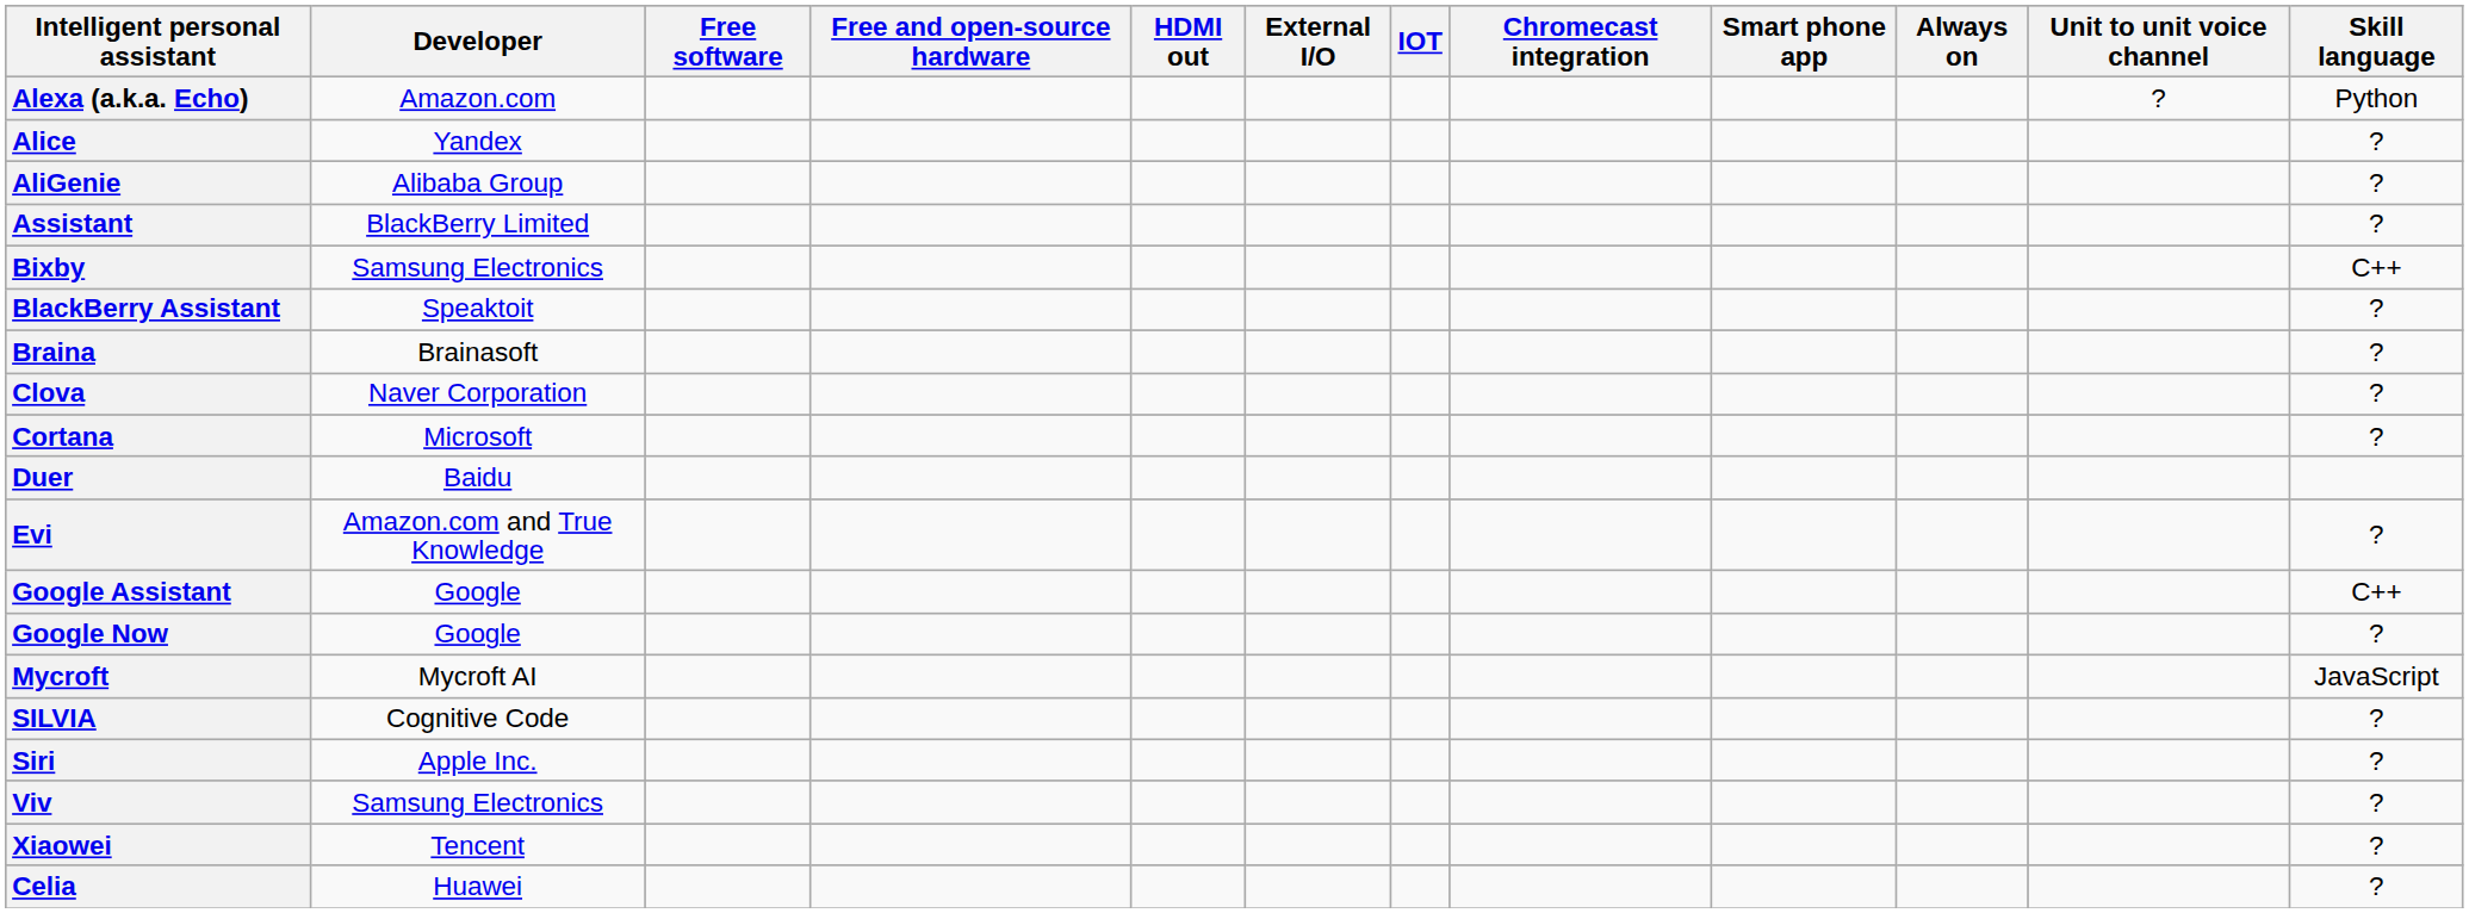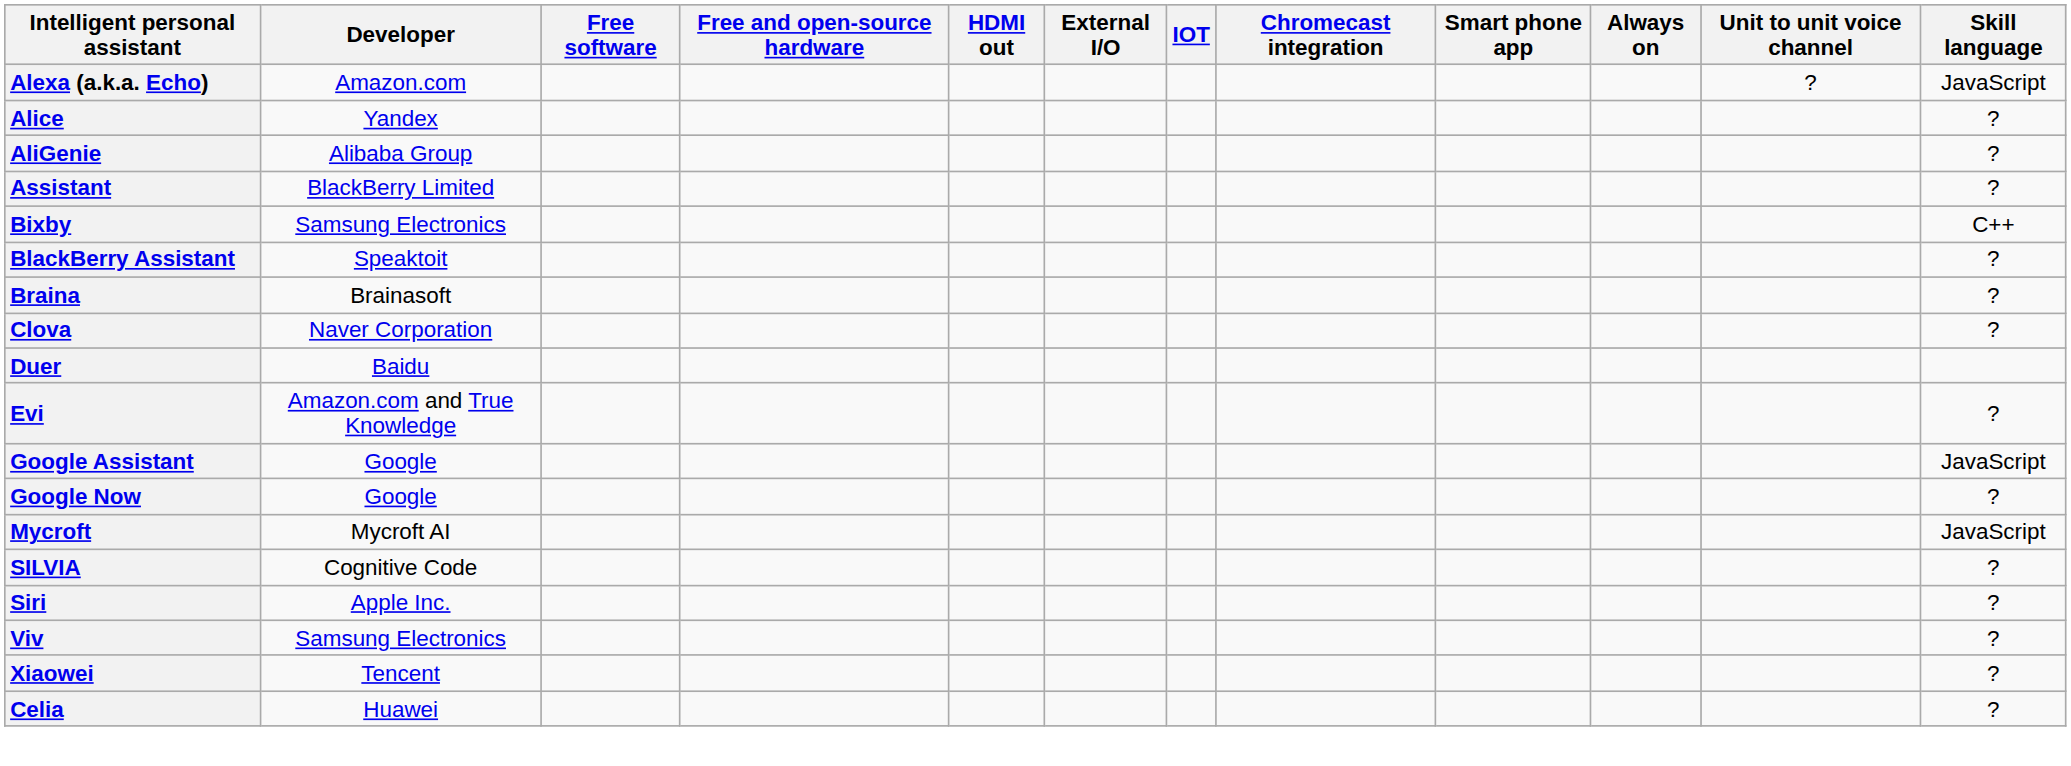 <table class="wikitable sortable" style="font-size: 85%; text-align: center; width: auto;">
 <tr>
 <th>Intelligent personal assistant</th>
 <th>Developer</th>
 <th><a href='#'>Free software</a></th>
 <th><a href='#'>Free and open-source hardware</a></th>
 <th><a href='#'>HDMI</a> out</th>
 <th>External I/O</th>
 <th><a href='#'>IOT</a></th>
 <th><a href='#'>Chromecast</a> integration</th>
 <th>Smart phone app</th>
 <th>Always on</th>
 <th>Unit to unit voice channel</th>
 <th>Skill language</th>
 </tr>
 <tr>
 <th style="text-align:left;" scope="col"><a href='#'>Alexa</a> (a.k.a. <a href='#'>Echo</a>)</th>
 <td><a href='#'>Amazon.com</a></td>
 <td></td>
 <td></td>
 <td></td>
 <td></td>
 <td></td>
 <td></td>
 <td></td>
 <td></td>
 <td>?</td>
-<td>Python</td>
+<td>JavaScript</td>
 </tr>
 <tr>
 <th style="text-align:left;" scope="col"><a href='#'>Alice</a></th>
 <td><a href='#'>Yandex</a></td>
 <td></td>
 <td></td>
 <td></td>
 <td></td>
 <td></td>
 <td></td>
 <td></td>
 <td></td>
 <td></td>
 <td>?</td>
 </tr>
 <tr>
 <th style="text-align:left;" scope="col"><a href='#'>AliGenie</a></th>
 <td><a href='#'>Alibaba Group</a></td>
 <td></td>
 <td></td>
 <td></td>
 <td></td>
 <td></td>
 <td></td>
 <td></td>
 <td></td>
 <td></td>
 <td>?</td>
 </tr>
 <tr>
 <th style="text-align:left;" scope="col"><a href='#'>Assistant</a></th>
 <td><a href='#'>BlackBerry Limited</a></td>
 <td></td>
 <td></td>
 <td></td>
 <td></td>
 <td></td>
 <td></td>
 <td></td>
 <td></td>
 <td></td>
 <td>?</td>
 </tr>
 <tr>
 <th style="text-align:left;" scope="col"><a href='#'>Bixby</a></th>
 <td><a href='#'>Samsung Electronics</a></td>
 <td></td>
 <td></td>
 <td></td>
 <td></td>
 <td></td>
 <td></td>
 <td></td>
 <td></td>
 <td></td>
 <td>C++</td>
 </tr>
 <tr>
 <th style="text-align:left;" scope="col"><a href='#'>BlackBerry Assistant</a></th>
 <td><a href='#'>Speaktoit</a></td>
 <td></td>
 <td></td>
 <td></td>
 <td></td>
 <td></td>
 <td></td>
 <td></td>
 <td></td>
 <td></td>
 <td>?</td>
 </tr>
 <tr>
 <th style="text-align:left;" scope="col"><a href='#'>Braina</a></th>
 <td>Brainasoft</td>
 <td></td>
 <td></td>
 <td></td>
 <td></td>
 <td></td>
 <td></td>
 <td></td>
 <td></td>
 <td></td>
 <td>?</td>
 </tr>
 <tr>
 <th style="text-align:left;" scope="col"><a href='#'>Clova</a></th>
 <td><a href='#'>Naver Corporation</a></td>
 <td></td>
 <td></td>
 <td></td>
 <td></td>
 <td></td>
 <td></td>
 <td></td>
 <td></td>
 <td></td>
 <td>?</td>
 </tr>
 <tr>
-<th style="text-align:left;" scope="col"><a href='#'>Cortana</a></th>
-<td><a href='#'>Microsoft</a></td>
-<td></td>
-<td></td>
-<td></td>
-<td></td>
-<td></td>
-<td></td>
-<td></td>
-<td></td>
-<td></td>
-<td>?</td>
-</tr>
-<tr>
 <th style="text-align:left;" scope="col"><a href='#'>Duer</a></th>
 <td><a href='#'>Baidu</a></td>
 <td></td>
 <td></td>
 <td></td>
 <td></td>
 <td></td>
 <td></td>
 <td></td>
 <td></td>
 <td></td>
 </tr>
 <tr>
 <th style="text-align:left;" scope="col"><a href='#'>Evi</a></th>
 <td><a href='#'>Amazon.com</a> and <a href='#'>True Knowledge</a></td>
 <td></td>
 <td></td>
 <td></td>
 <td></td>
 <td></td>
 <td></td>
 <td></td>
 <td></td>
 <td></td>
 <td>?</td>
 </tr>
 <tr>
 <th style="text-align:left;" scope="col"><a href='#'>Google Assistant</a></th>
 <td><a href='#'>Google</a></td>
 <td></td>
 <td></td>
 <td></td>
 <td></td>
 <td></td>
 <td></td>
 <td></td>
 <td></td>
 <td></td>
-<td>C++</td>
+<td>JavaScript</td>
 </tr>
 <tr>
 <th style="text-align:left;" scope="col"><a href='#'>Google Now</a></th>
 <td><a href='#'>Google</a></td>
 <td></td>
 <td></td>
 <td></td>
 <td></td>
 <td></td>
 <td></td>
 <td></td>
 <td></td>
 <td></td>
 <td>?</td>
 </tr>
 <tr>
 <th style="text-align:left;" scope="col"><a href='#'>Mycroft</a></th>
 <td>Mycroft AI</td>
 <td></td>
 <td></td>
 <td></td>
 <td></td>
 <td></td>
 <td></td>
 <td></td>
 <td></td>
 <td></td>
 <td>JavaScript</td>
 </tr>
 <tr>
 <th style="text-align:left;" scope="col"><a href='#'>SILVIA</a></th>
 <td>Cognitive Code</td>
 <td></td>
 <td></td>
 <td></td>
 <td></td>
 <td></td>
 <td></td>
 <td></td>
 <td></td>
 <td></td>
 <td>?</td>
 </tr>
 <tr>
 <th style="text-align:left;" scope="col"><a href='#'>Siri</a></th>
 <td><a href='#'>Apple Inc.</a></td>
 <td></td>
 <td></td>
 <td></td>
 <td></td>
 <td></td>
 <td></td>
 <td></td>
 <td></td>
 <td></td>
 <td>?</td>
 </tr>
 <tr>
 <th style="text-align:left;" scope="col"><a href='#'>Viv</a></th>
 <td><a href='#'>Samsung Electronics</a></td>
 <td></td>
 <td></td>
 <td></td>
 <td></td>
 <td></td>
 <td></td>
 <td></td>
 <td></td>
 <td></td>
 <td>?</td>
 </tr>
 <tr>
 <th style="text-align:left;" scope="col"><a href='#'>Xiaowei</a></th>
 <td><a href='#'>Tencent</a></td>
 <td></td>
 <td></td>
 <td></td>
 <td></td>
 <td></td>
 <td></td>
 <td></td>
 <td></td>
 <td></td>
 <td>?</td>
 </tr>
 <tr>
 <th style="text-align:left;" scope="col"><a href='#'>Celia</a></th>
 <td><a href='#'>Huawei</a></td>
 <td></td>
 <td></td>
 <td></td>
 <td></td>
 <td></td>
 <td></td>
 <td></td>
 <td></td>
 <td></td>
 <td>?</td>
 </tr>
 </table>
